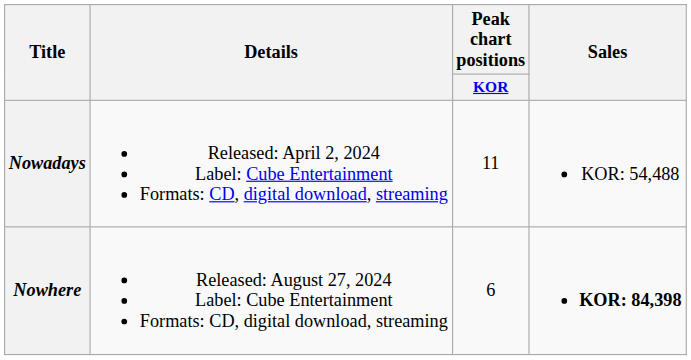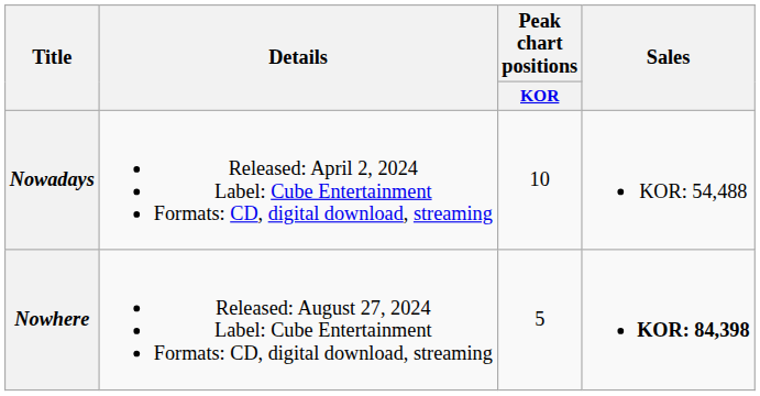 <table class="wikitable plainrowheaders" style="text-align:center">
 <tr>
 <th scope="col" rowspan="2">Title</th>
 <th scope="col" rowspan="2">Details</th>
 <th scope="col" colspan="1">Peak chart positions</th>
 <th scope="col" rowspan="2">Sales</th>
 </tr>
 <tr>
 <th scope="col" style="width:2.75em;font-size:85%"><a href='#'>KOR</a><br></th>
 </tr>
 <tr>
 <th scope="row"><em>Nowadays</em></th>
 <td><br><ul><li>Released: April 2, 2024</li><li>Label: <a href='#'>Cube Entertainment</a></li><li>Formats: <a href='#'>CD</a>, <a href='#'>digital download</a>, <a href='#'>streaming</a></li></ul></td>
-<td>11</td>
+<td>10</td>
 <td><br><ul><li>KOR: 54,488</li></ul></td>
 </tr>
 <tr>
 <th scope="row"><em>Nowhere</em></th>
 <td><br><ul><li>Released: August 27, 2024</li><li>Label: Cube Entertainment</li><li>Formats: CD, digital download, streaming</li></ul></td>
-<td>6</td>
+<td>5</td>
 <td><strong><br><ul><li>KOR: 84,398</li></ul></strong></td>
 </tr>
 </table>
